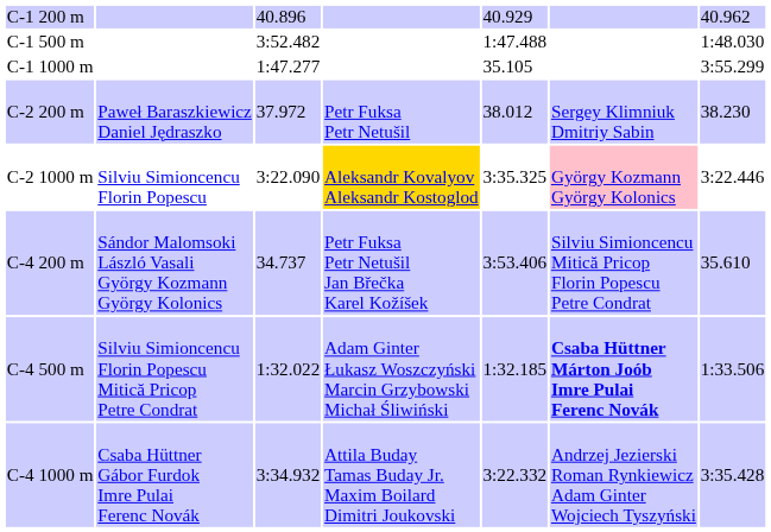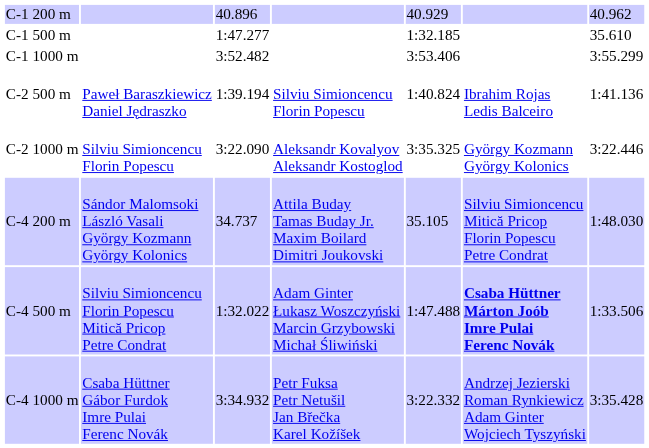 <table>
 <tr bgcolor=ccccff>
 <td>C-1 200 m</td>
 <td></td>
 <td>40.896</td>
 <td></td>
 <td>40.929</td>
 <td></td>
 <td>40.962</td>
 </tr>
 <tr>
 <td>C-1 500 m</td>
 <td></td>
-<td>3:52.482</td>
+<td>1:47.277</td>
 <td></td>
-<td>1:47.488</td>
+<td>1:32.185</td>
 <td></td>
-<td>1:48.030</td>
+<td>35.610</td>
 </tr>
 <tr>
 <td>C-1 1000 m</td>
 <td></td>
-<td>1:47.277</td>
+<td>3:52.482</td>
 <td></td>
-<td>35.105</td>
+<td>3:53.406</td>
 <td></td>
 <td>3:55.299</td>
 </tr>
-<tr bgcolor=ccccff>
-<td>C-2 200 m</td>
+<tr>
+<td>C-2 500 m</td>
 <td><br><a href='#'>Paweł Baraszkiewicz</a><br><a href='#'>Daniel Jędraszko</a></td>
-<td>37.972</td>
-<td><br><a href='#'>Petr Fuksa</a><br><a href='#'>Petr Netušil</a></td>
-<td>38.012</td>
-<td><br><a href='#'>Sergey Klimniuk</a><br><a href='#'>Dmitriy Sabin</a></td>
-<td>38.230</td>
+<td>1:39.194</td>
+<td><br><a href='#'>Silviu Simioncencu</a><br><a href='#'>Florin Popescu</a></td>
+<td>1:40.824</td>
+<td><br><a href='#'>Ibrahim Rojas</a><br><a href='#'>Ledis Balceiro</a></td>
+<td>1:41.136</td>
 </tr>
 <tr>
 <td>C-2 1000 m</td>
 <td><br><a href='#'>Silviu Simioncencu</a><br><a href='#'>Florin Popescu</a></td>
 <td>3:22.090</td>
-<td style="background: gold;"><br><a href='#'>Aleksandr Kovalyov</a><br><a href='#'>Aleksandr Kostoglod</a></td>
+<td><br><a href='#'>Aleksandr Kovalyov</a><br><a href='#'>Aleksandr Kostoglod</a></td>
 <td>3:35.325</td>
-<td style="background: pink;"><br><a href='#'>György Kozmann</a><br><a href='#'>György Kolonics</a></td>
+<td><br><a href='#'>György Kozmann</a><br><a href='#'>György Kolonics</a></td>
 <td>3:22.446</td>
 </tr>
 <tr bgcolor=ccccff>
 <td>C-4 200 m</td>
 <td><br><a href='#'>Sándor Malomsoki</a><br><a href='#'>László Vasali</a><br><a href='#'>György Kozmann</a><br><a href='#'>György Kolonics</a></td>
 <td>34.737</td>
-<td><br><a href='#'>Petr Fuksa</a><br><a href='#'>Petr Netušil</a><br><a href='#'>Jan Břečka</a><br><a href='#'>Karel Kožíšek</a></td>
-<td>3:53.406</td>
+<td><br><a href='#'>Attila Buday</a><br><a href='#'>Tamas Buday Jr.</a><br><a href='#'>Maxim Boilard</a><br><a href='#'>Dimitri Joukovski</a></td>
+<td>35.105</td>
 <td><br><a href='#'>Silviu Simioncencu</a><br><a href='#'>Mitică Pricop</a><br><a href='#'>Florin Popescu</a><br><a href='#'>Petre Condrat</a></td>
-<td>35.610</td>
+<td>1:48.030</td>
 </tr>
 <tr bgcolor=ccccff>
 <td>C-4 500 m</td>
 <td><br><a href='#'>Silviu Simioncencu</a><br><a href='#'>Florin Popescu</a><br><a href='#'>Mitică Pricop</a><br><a href='#'>Petre Condrat</a></td>
 <td>1:32.022</td>
 <td><br><a href='#'>Adam Ginter</a><br><a href='#'>Łukasz Woszczyński</a><br><a href='#'>Marcin Grzybowski</a><br><a href='#'>Michał Śliwiński</a></td>
-<td>1:32.185</td>
+<td>1:47.488</td>
 <td><strong><br><a href='#'>Csaba Hüttner</a><br><a href='#'>Márton Joób</a><br><a href='#'>Imre Pulai</a><br><a href='#'>Ferenc Novák</a></strong></td>
 <td>1:33.506</td>
 </tr>
 <tr bgcolor=ccccff>
 <td>C-4 1000 m</td>
 <td><br><a href='#'>Csaba Hüttner</a><br><a href='#'>Gábor Furdok</a><br><a href='#'>Imre Pulai</a><br><a href='#'>Ferenc Novák</a></td>
 <td>3:34.932</td>
-<td><br><a href='#'>Attila Buday</a><br><a href='#'>Tamas Buday Jr.</a><br><a href='#'>Maxim Boilard</a><br><a href='#'>Dimitri Joukovski</a></td>
+<td><br><a href='#'>Petr Fuksa</a><br><a href='#'>Petr Netušil</a><br><a href='#'>Jan Břečka</a><br><a href='#'>Karel Kožíšek</a></td>
 <td>3:22.332</td>
 <td><br><a href='#'>Andrzej Jezierski</a><br><a href='#'>Roman Rynkiewicz</a><br><a href='#'>Adam Ginter</a><br><a href='#'>Wojciech Tyszyński</a></td>
 <td>3:35.428</td>
 </tr>
 </table>
